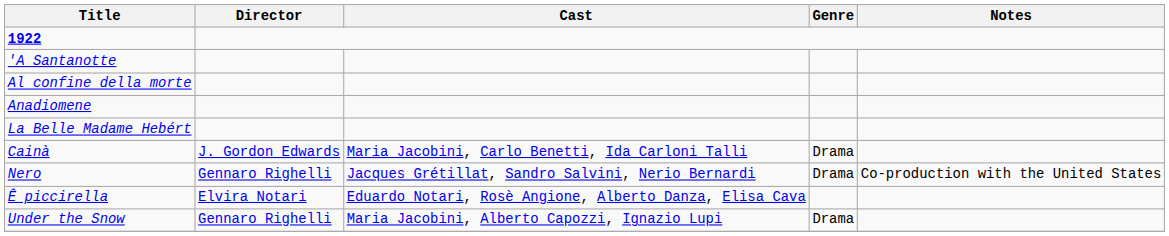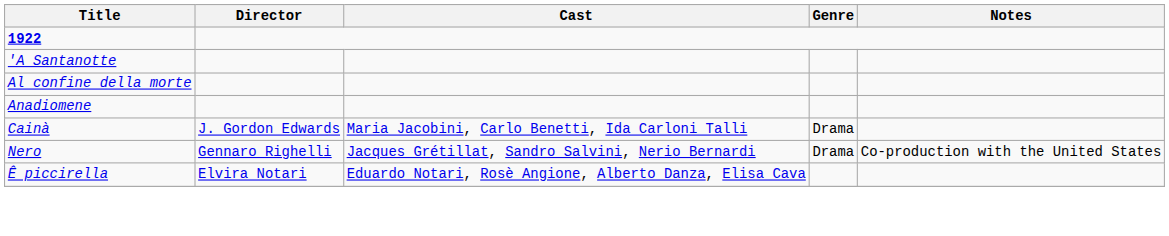 <table class="wikitable">
 <tr>
 <th>Title</th>
 <th>Director</th>
 <th>Cast</th>
 <th>Genre</th>
 <th>Notes</th>
 </tr>
 <tr>
 <td><strong><a href='#'>1922</a></strong></td>
 </tr>
 <tr>
 <td><em><a href='#'>'A Santanotte</a></em></td>
 <td></td>
 <td></td>
 <td></td>
 <td></td>
 </tr>
 <tr>
 <td><em><a href='#'>Al confine della morte</a></em></td>
 <td></td>
 <td></td>
 <td></td>
 <td></td>
 </tr>
 <tr>
 <td><em><a href='#'>Anadiomene</a></em></td>
 <td></td>
 <td></td>
 <td></td>
 <td></td>
 </tr>
 <tr>
-<td><em><a href='#'>La Belle Madame Hebért</a></em></td>
-<td></td>
-<td></td>
-<td></td>
-<td></td>
-</tr>
-<tr>
 <td><em><a href='#'>Cainà</a></em></td>
 <td><a href='#'>J. Gordon Edwards</a></td>
 <td><a href='#'>Maria Jacobini</a>, <a href='#'>Carlo Benetti</a>, <a href='#'>Ida Carloni Talli</a></td>
 <td>Drama</td>
 <td></td>
 </tr>
 <tr>
 <td><em><a href='#'>Nero</a></em></td>
 <td><a href='#'>Gennaro Righelli</a></td>
 <td><a href='#'>Jacques Grétillat</a>, <a href='#'>Sandro Salvini</a>, <a href='#'>Nerio Bernardi</a></td>
 <td>Drama</td>
 <td>Co-production with the United States</td>
 </tr>
 <tr>
 <td><em><a href='#'>Ê piccirella</a></em></td>
 <td><a href='#'>Elvira Notari</a></td>
 <td><a href='#'>Eduardo Notari</a>, <a href='#'>Rosè Angione</a>, <a href='#'>Alberto Danza</a>, <a href='#'>Elisa Cava</a></td>
 <td></td>
 <td></td>
 </tr>
 <tr>
-<td><em><a href='#'>Under the Snow</a></em></td>
-<td><a href='#'>Gennaro Righelli</a></td>
-<td><a href='#'>Maria Jacobini</a>, <a href='#'>Alberto Capozzi</a>, <a href='#'>Ignazio Lupi</a></td>
-<td>Drama</td>
-<td></td>
-</tr>
-<tr>
 </tr>
 </table>
